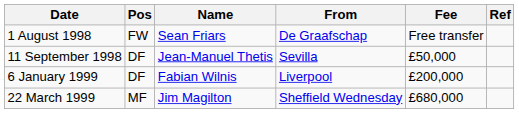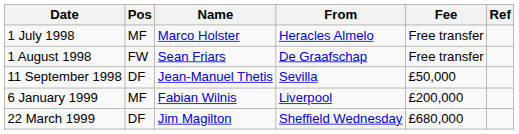 <table class="wikitable">
 <tr>
 <th>Date</th>
 <th>Pos</th>
 <th>Name</th>
 <th>From</th>
 <th>Fee</th>
 <th>Ref</th>
+</tr>
+<tr>
+<td>1 July 1998</td>
+<td>MF</td>
+<td> <a href='#'>Marco Holster</a></td>
+<td> <a href='#'>Heracles Almelo</a></td>
+<td>Free transfer</td>
+<td></td>
 </tr>
 <tr>
 <td>1 August 1998</td>
 <td>FW</td>
 <td> <a href='#'>Sean Friars</a></td>
 <td> <a href='#'>De Graafschap</a></td>
 <td>Free transfer</td>
 <td></td>
 </tr>
 <tr>
 <td>11 September 1998</td>
 <td>DF</td>
 <td> <a href='#'>Jean-Manuel Thetis</a></td>
 <td> <a href='#'>Sevilla</a></td>
 <td>£50,000</td>
 <td></td>
 </tr>
 <tr>
 <td>6 January 1999</td>
-<td>DF</td>
+<td>MF</td>
 <td> <a href='#'>Fabian Wilnis</a></td>
 <td> <a href='#'>Liverpool</a></td>
 <td>£200,000</td>
 <td></td>
 </tr>
 <tr>
 <td>22 March 1999</td>
-<td>MF</td>
+<td>DF</td>
 <td> <a href='#'>Jim Magilton</a></td>
 <td> <a href='#'>Sheffield Wednesday</a></td>
 <td>£680,000</td>
 <td></td>
 </tr>
 </table>
